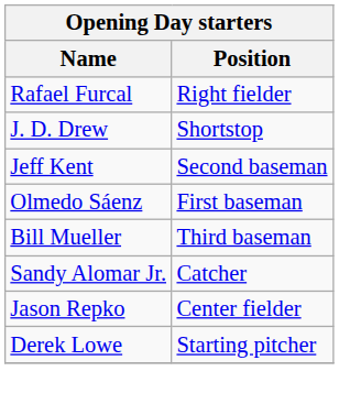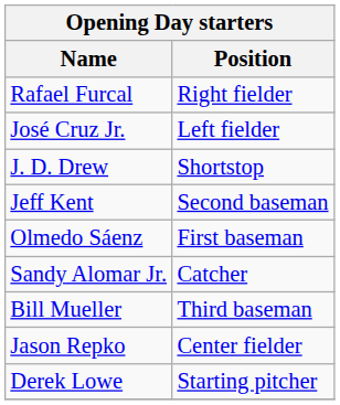 <table class="wikitable" style="text-align:left">
 <tr>
 <th colspan=2>Opening Day starters</th>
 </tr>
 <tr>
 <th>Name</th>
 <th>Position</th>
 </tr>
 <tr>
 <td><a href='#'>Rafael Furcal</a></td>
 <td><a href='#'>Right fielder</a></td>
+</tr>
+<tr>
+<td><a href='#'>José Cruz Jr.</a></td>
+<td><a href='#'>Left fielder</a></td>
 </tr>
 <tr>
 <td><a href='#'>J. D. Drew</a></td>
 <td><a href='#'>Shortstop</a></td>
 </tr>
 <tr>
 <td><a href='#'>Jeff Kent</a></td>
 <td><a href='#'>Second baseman</a></td>
 </tr>
 <tr>
 <td><a href='#'>Olmedo Sáenz</a></td>
 <td><a href='#'>First baseman</a></td>
 </tr>
 <tr>
+<td><a href='#'>Sandy Alomar Jr.</a></td>
+<td><a href='#'>Catcher</a></td>
+</tr>
+<tr>
 <td><a href='#'>Bill Mueller</a></td>
 <td><a href='#'>Third baseman</a></td>
-</tr>
-<tr>
-<td><a href='#'>Sandy Alomar Jr.</a></td>
-<td><a href='#'>Catcher</a></td>
 </tr>
 <tr>
 <td><a href='#'>Jason Repko</a></td>
 <td><a href='#'>Center fielder</a></td>
 </tr>
 <tr>
 <td><a href='#'>Derek Lowe</a></td>
 <td><a href='#'>Starting pitcher</a></td>
 </tr>
 <tr>
 </tr>
 </table>
